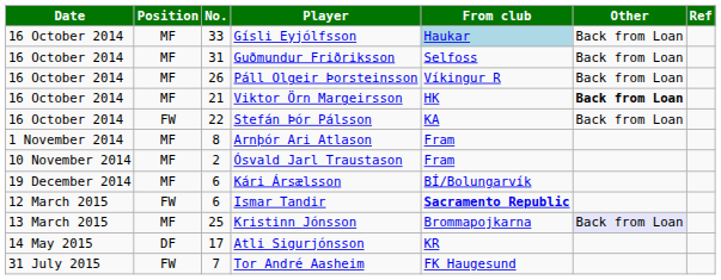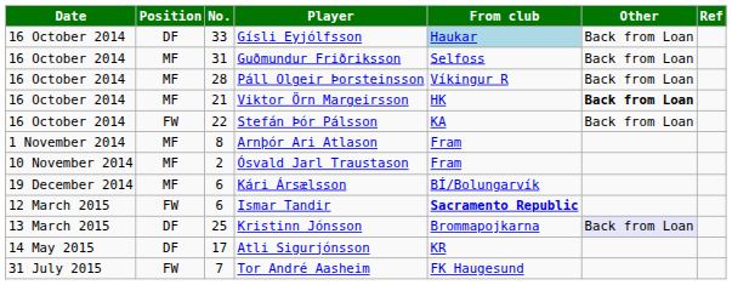 <table class="wikitable sortable">
 <tr>
 <th style="background:#007500; color:white;"><strong>Date</strong></th>
 <th style="background:#007500; color:white;"><strong>Position</strong></th>
 <th style="background:#007500; color:white;"><strong>No.</strong></th>
 <th style="background:#007500; color:white;"><strong>Player</strong></th>
 <th style="background:#007500; color:white;"><strong>From club</strong></th>
 <th style="background:#007500; color:white;"><strong>Other</strong></th>
 <th style="background:#007500; color:white;"><strong>Ref</strong></th>
 </tr>
 <tr>
 <td>16 October 2014</td>
-<td style="text-align:center;">MF</td>
+<td style="text-align:center;">DF</td>
 <td style="text-align:center;">33</td>
 <td style="text-align:left;"> <a href='#'>Gísli Eyjólfsson</a></td>
 <td style="background: lightblue; text-align:left;"> <a href='#'>Haukar</a></td>
 <td style="text-align:center;">Back from Loan</td>
 <td></td>
 </tr>
 <tr>
 <td>16 October 2014</td>
 <td style="text-align:center;">MF</td>
 <td style="text-align:center;">31</td>
 <td style="text-align:left;"> <a href='#'>Guðmundur Friðriksson</a></td>
 <td style="text-align:left;"> <a href='#'>Selfoss</a></td>
 <td style="text-align:center;">Back from Loan</td>
 <td></td>
 </tr>
 <tr>
 <td>16 October 2014</td>
 <td style="text-align:center;">MF</td>
-<td style="text-align:center;">26</td>
+<td style="text-align:center;">28</td>
 <td style="text-align:left;"> <a href='#'>Páll Olgeir Þorsteinsson</a></td>
 <td style="text-align:left;"> <a href='#'>Víkingur R</a></td>
 <td style="text-align:center;">Back from Loan</td>
 <td></td>
 </tr>
 <tr>
 <td>16 October 2014</td>
 <td style="text-align:center;">MF</td>
 <td style="text-align:center;">21</td>
 <td style="text-align:left;"> <a href='#'>Viktor Örn Margeirsson</a></td>
 <td style="text-align:left;"> <a href='#'>HK</a></td>
 <td style="text-align:center;"><strong>Back from Loan</strong></td>
 <td></td>
 </tr>
 <tr>
 <td>16 October 2014</td>
 <td style="text-align:center;">FW</td>
 <td style="text-align:center;">22</td>
 <td style="text-align:left;"> <a href='#'>Stefán Þór Pálsson</a></td>
 <td style="text-align:left;"> <a href='#'>KA</a></td>
 <td style="text-align:center;">Back from Loan</td>
 <td></td>
 </tr>
 <tr>
 <td>1 November 2014</td>
 <td style="text-align:center;">MF</td>
 <td style="text-align:center;">8</td>
 <td style="text-align:left;"> <a href='#'>Arnþór Ari Atlason</a></td>
 <td style="text-align:left;"> <a href='#'>Fram</a></td>
 <td></td>
 <td></td>
 </tr>
 <tr>
 <td>10 November 2014</td>
 <td style="text-align:center;">MF</td>
 <td style="text-align:center;">2</td>
 <td style="text-align:left;"> <a href='#'>Ósvald Jarl Traustason</a></td>
 <td style="text-align:left;"> <a href='#'>Fram</a></td>
 <td></td>
 <td></td>
 </tr>
 <tr>
 <td>19 December 2014</td>
 <td style="text-align:center;">MF</td>
 <td style="text-align:center;">6</td>
 <td style="text-align:left;"> <a href='#'>Kári Ársælsson</a></td>
 <td style="text-align:left;"> <a href='#'>BÍ/Bolungarvík</a></td>
 <td></td>
 <td></td>
 </tr>
 <tr>
 <td>12 March 2015</td>
 <td style="text-align:center;">FW</td>
 <td style="text-align:center;">6</td>
 <td style="text-align:left;"> <a href='#'>Ismar Tandir</a></td>
 <td style="text-align:left;"><strong> <a href='#'>Sacramento Republic</a></strong></td>
 <td></td>
 <td></td>
 </tr>
 <tr>
 <td>13 March 2015</td>
-<td style="text-align:center;">MF</td>
+<td style="text-align:center;">DF</td>
 <td style="text-align:center;">25</td>
 <td style="text-align:left;"> <a href='#'>Kristinn Jónsson</a></td>
 <td style="text-align:left;"> <a href='#'>Brommapojkarna</a></td>
 <td style="background: lavender; text-align:center;">Back from Loan</td>
 <td></td>
 </tr>
 <tr>
 <td>14 May 2015</td>
 <td style="text-align:center;">DF</td>
 <td style="text-align:center;">17</td>
 <td style="text-align:left;"> <a href='#'>Atli Sigurjónsson</a></td>
 <td style="text-align:left;"> <a href='#'>KR</a></td>
 <td style="text-align:center;"></td>
 <td></td>
 </tr>
 <tr>
 <td>31 July 2015</td>
 <td style="text-align:center;">FW</td>
 <td style="text-align:center;">7</td>
 <td style="text-align:left;"> <a href='#'>Tor André Aasheim</a></td>
 <td style="text-align:left;"> <a href='#'>FK Haugesund</a></td>
 <td style="text-align:center;"></td>
 <td></td>
 </tr>
 </table>
